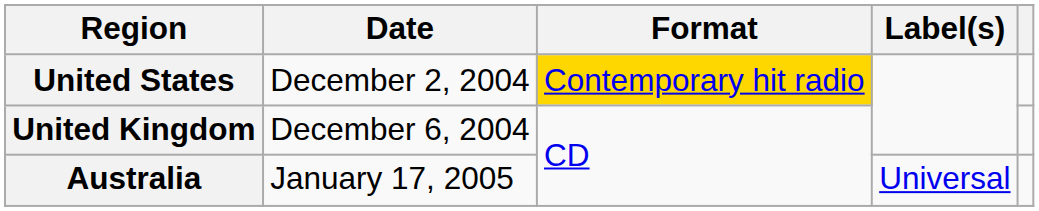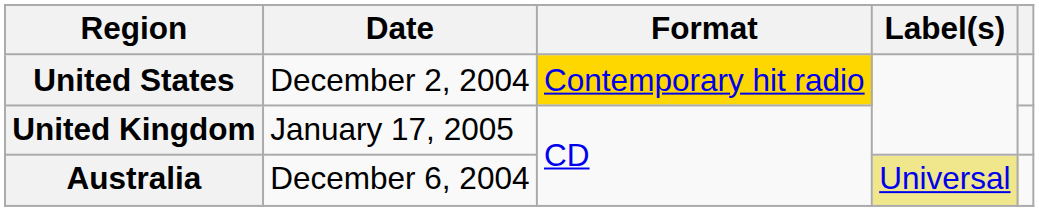 <table class="wikitable plainrowheaders">
 <tr>
 <th scope="col">Region</th>
 <th scope="col">Date</th>
 <th scope="col">Format</th>
 <th scope="col">Label(s)</th>
 <th scope="col"></th>
 </tr>
 <tr>
 <th scope="row">United States</th>
 <td>December 2, 2004</td>
 <td style="background: gold;"><a href='#'>Contemporary hit radio</a></td>
 <td rowspan="2"></td>
 <td></td>
 </tr>
 <tr>
 <th scope="row">United Kingdom</th>
-<td>December 6, 2004</td>
+<td>January 17, 2005</td>
 <td rowspan="2"><a href='#'>CD</a></td>
 <td></td>
 </tr>
 <tr>
 <th scope="row">Australia</th>
-<td>January 17, 2005</td>
-<td><a href='#'>Universal</a></td>
+<td>December 6, 2004</td>
+<td style="background: khaki;"><a href='#'>Universal</a></td>
 <td></td>
 </tr>
 </table>
